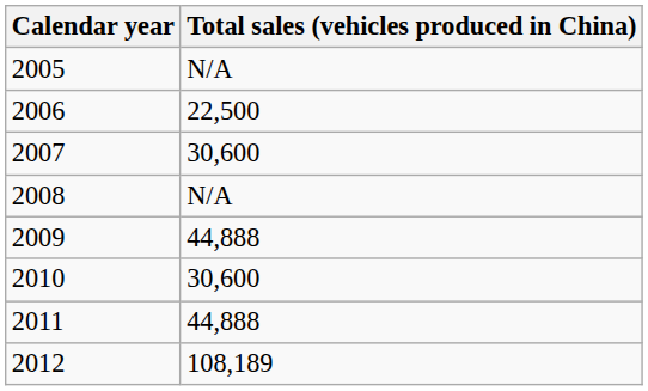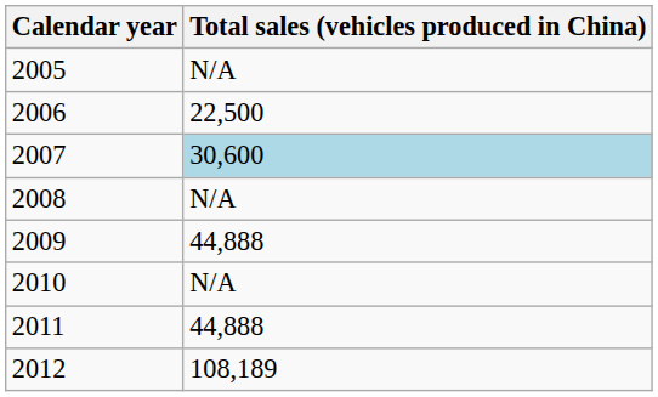 <table class="wikitable">
 <tr>
 <th>Calendar year</th>
 <th>Total sales (vehicles produced in China)</th>
 </tr>
 <tr>
 <td>2005</td>
 <td>N/A</td>
 </tr>
 <tr>
 <td>2006</td>
 <td>22,500</td>
 </tr>
 <tr>
 <td>2007</td>
-<td>30,600</td>
+<td style="background: lightblue;">30,600</td>
 </tr>
 <tr>
 <td>2008</td>
 <td>N/A</td>
 </tr>
 <tr>
 <td>2009</td>
 <td>44,888</td>
 </tr>
 <tr>
 <td>2010</td>
-<td>30,600</td>
+<td>N/A</td>
 </tr>
 <tr>
 <td>2011</td>
 <td>44,888</td>
 </tr>
 <tr>
 <td>2012</td>
 <td>108,189</td>
 </tr>
 </table>
